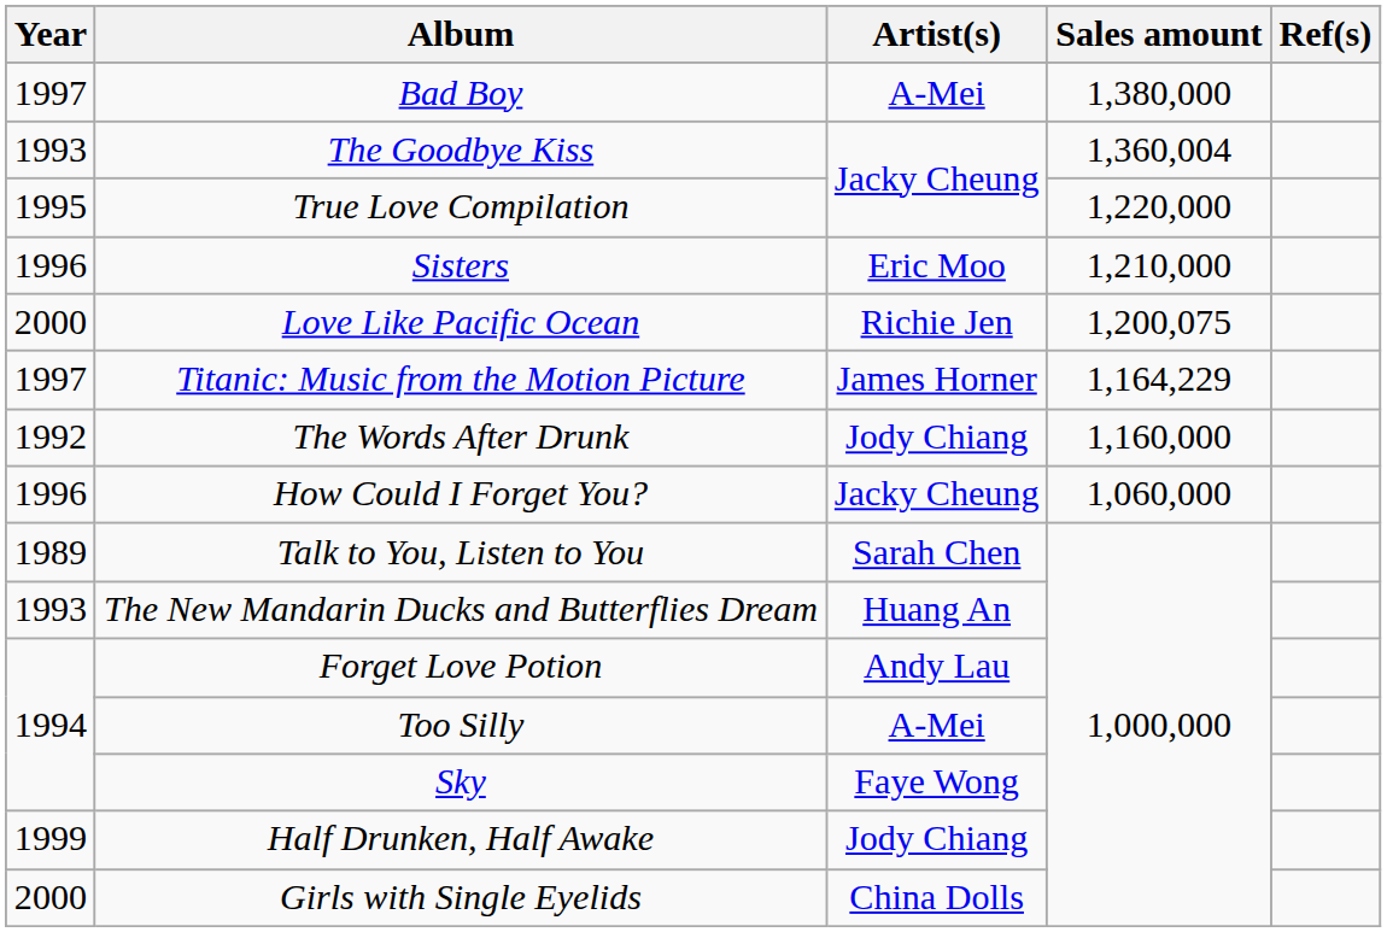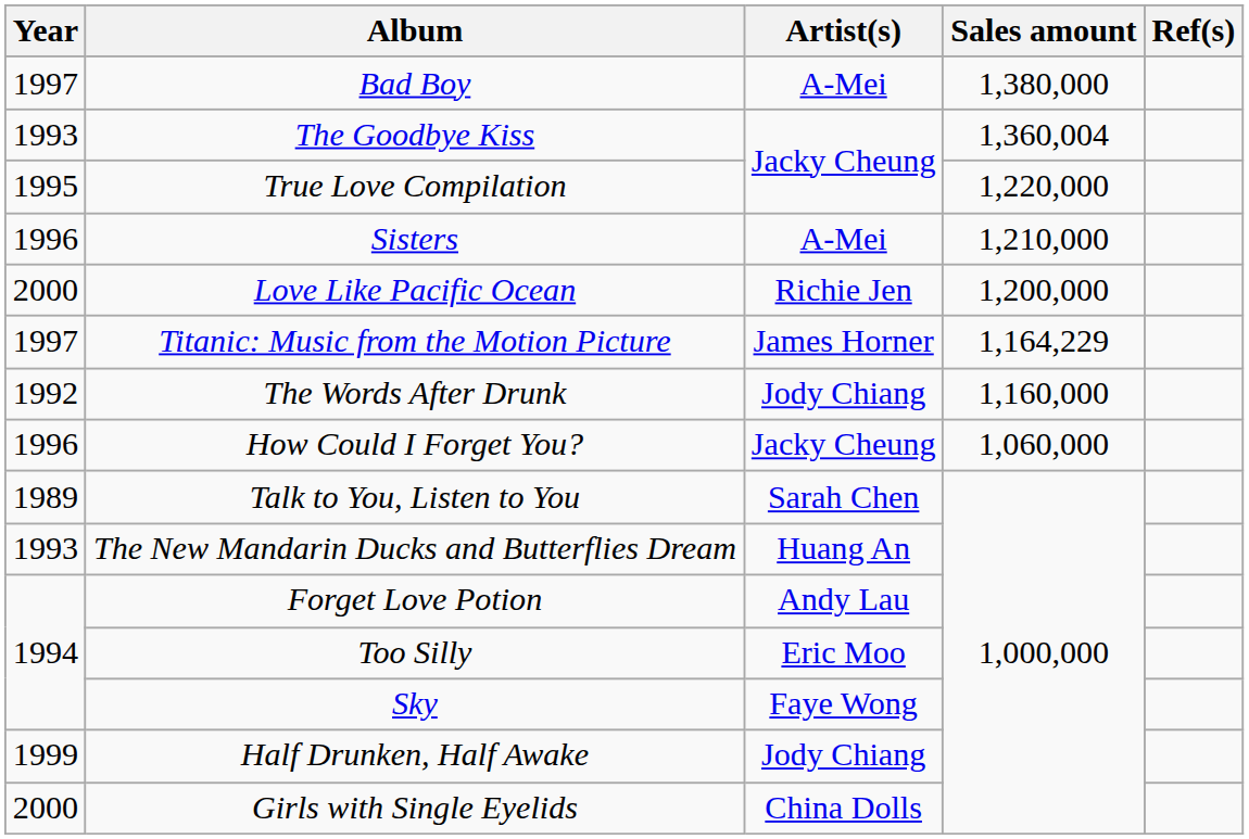 <table class="wikitable sortable" style="text-align:center;">
 <tr>
 <th>Year</th>
 <th>Album</th>
 <th>Artist(s)</th>
 <th>Sales amount</th>
 <th class="unsortable">Ref(s)</th>
 </tr>
 <tr>
 <td>1997</td>
 <td><em><a href='#'>Bad Boy</a></em></td>
 <td><a href='#'>A-Mei</a></td>
 <td>1,380,000</td>
 <td></td>
 </tr>
 <tr>
 <td>1993</td>
 <td><em><a href='#'>The Goodbye Kiss</a></em></td>
 <td rowspan="2"><a href='#'>Jacky Cheung</a></td>
 <td>1,360,004</td>
 <td></td>
 </tr>
 <tr>
 <td>1995</td>
 <td><em>True Love Compilation</em></td>
 <td>1,220,000</td>
 <td></td>
 </tr>
 <tr>
 <td>1996</td>
 <td><em><a href='#'>Sisters</a></em></td>
-<td><a href='#'>Eric Moo</a></td>
+<td><a href='#'>A-Mei</a></td>
 <td>1,210,000</td>
 <td></td>
 </tr>
 <tr>
 <td>2000</td>
 <td><em><a href='#'>Love Like Pacific Ocean</a></em></td>
 <td><a href='#'>Richie Jen</a></td>
-<td>1,200,075</td>
+<td>1,200,000</td>
 <td></td>
 </tr>
 <tr>
 <td>1997</td>
 <td><em><a href='#'>Titanic: Music from the Motion Picture</a></em></td>
 <td><a href='#'>James Horner</a></td>
 <td>1,164,229</td>
 <td></td>
 </tr>
 <tr>
 <td>1992</td>
 <td><em>The Words After Drunk</em></td>
 <td><a href='#'>Jody Chiang</a></td>
 <td>1,160,000</td>
 <td></td>
 </tr>
 <tr>
 <td>1996</td>
 <td><em>How Could I Forget You?</em></td>
 <td><a href='#'>Jacky Cheung</a></td>
 <td>1,060,000</td>
 <td></td>
 </tr>
 <tr>
 <td>1989</td>
 <td><em>Talk to You, Listen to You</em></td>
 <td><a href='#'>Sarah Chen</a></td>
 <td rowspan="7">1,000,000</td>
 <td></td>
 </tr>
 <tr>
 <td>1993</td>
 <td><em>The New Mandarin Ducks and Butterflies Dream</em></td>
 <td><a href='#'>Huang An</a></td>
 <td></td>
 </tr>
 <tr>
 <td rowspan="3">1994</td>
 <td><em>Forget Love Potion</em></td>
 <td><a href='#'>Andy Lau</a></td>
 <td></td>
 </tr>
 <tr>
 <td><em>Too Silly</em></td>
-<td><a href='#'>A-Mei</a></td>
+<td><a href='#'>Eric Moo</a></td>
 <td></td>
 </tr>
 <tr>
 <td><em><a href='#'>Sky</a></em></td>
 <td><a href='#'>Faye Wong</a></td>
 <td></td>
 </tr>
 <tr>
 <td>1999</td>
 <td><em>Half Drunken, Half Awake</em></td>
 <td><a href='#'>Jody Chiang</a></td>
 <td></td>
 </tr>
 <tr>
 <td>2000</td>
 <td><em>Girls with Single Eyelids</em></td>
 <td><a href='#'>China Dolls</a></td>
 <td></td>
 </tr>
 </table>
